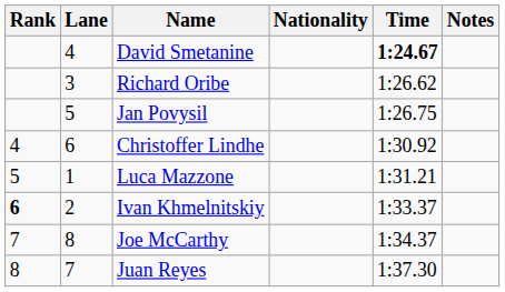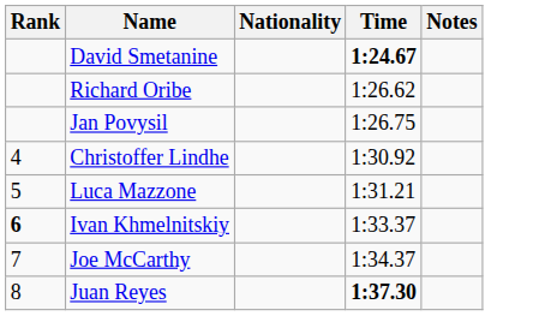 <table class="wikitable">
 <tr>
 <th>Rank</th>
-<th>Lane</th>
 <th>Name</th>
 <th>Nationality</th>
 <th>Time</th>
 <th>Notes</th>
 </tr>
 <tr>
 <td></td>
-<td>4</td>
 <td><a href='#'>David Smetanine</a></td>
 <td></td>
 <td><strong>1:24.67</strong></td>
 <td></td>
 </tr>
 <tr>
 <td></td>
-<td>3</td>
 <td><a href='#'>Richard Oribe</a></td>
 <td></td>
 <td>1:26.62</td>
 <td></td>
 </tr>
 <tr>
 <td></td>
-<td>5</td>
 <td><a href='#'>Jan Povysil</a></td>
 <td></td>
 <td>1:26.75</td>
 <td></td>
 </tr>
 <tr>
 <td>4</td>
-<td>6</td>
 <td><a href='#'>Christoffer Lindhe</a></td>
 <td></td>
 <td>1:30.92</td>
 <td></td>
 </tr>
 <tr>
 <td>5</td>
-<td>1</td>
 <td><a href='#'>Luca Mazzone</a></td>
 <td></td>
 <td>1:31.21</td>
 <td></td>
 </tr>
 <tr>
 <td><strong>6</strong></td>
-<td>2</td>
 <td><a href='#'>Ivan Khmelnitskiy</a></td>
 <td></td>
 <td>1:33.37</td>
 <td></td>
 </tr>
 <tr>
 <td>7</td>
-<td>8</td>
 <td><a href='#'>Joe McCarthy</a></td>
 <td></td>
 <td>1:34.37</td>
 <td></td>
 </tr>
 <tr>
 <td>8</td>
-<td>7</td>
 <td><a href='#'>Juan Reyes</a></td>
 <td></td>
-<td>1:37.30</td>
+<td><strong>1:37.30</strong></td>
 <td></td>
 </tr>
 </table>
